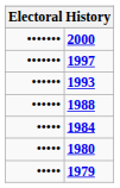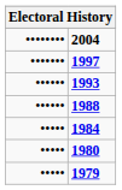 <table class="wikitable" align="right">
 <tr bgcolor=gray>
 <th colspan=2>Electoral History</th>
 </tr>
 <tr>
-<td colspan=1 align=right valign=center><span>•</span><span>••••••</span></td>
-<td valign=center><strong><a href='#'>2000</a></strong></td>
+<td align=right valign=center><span>••••••••</span></td>
+<td valign=center><strong>2004</strong></td>
 </tr>
 <tr>
 <td colspan=1 align=right valign=center><span>•••••••</span></td>
 <td valign=center><strong><a href='#'>1997</a></strong></td>
 </tr>
 <tr>
 <td colspan=1 align=right valign=center><span>••••••</span></td>
 <td valign=center><strong><a href='#'>1993</a></strong></td>
 </tr>
 <tr>
 <td colspan=1 align=right valign=center><span>••••••</span></td>
 <td valign=center><strong><a href='#'>1988</a></strong></td>
 </tr>
 <tr>
 <td colspan=1 align=right valign=center><span>•••••</span></td>
 <td valign=center><strong><a href='#'>1984</a></strong></td>
 </tr>
 <tr>
 <td colspan=1 align=right valign=center><span>•••••</span></td>
 <td valign=center><strong><a href='#'>1980</a></strong></td>
 </tr>
 <tr>
 <td colspan=1 align=right valign=center><span>•••••</span></td>
 <td valign=center><strong><a href='#'>1979</a></strong></td>
 </tr>
 </table>
